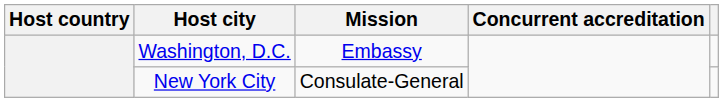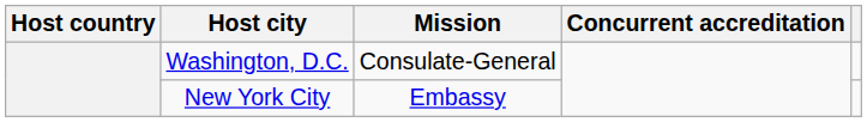 <table class="wikitable plainrowheaders" style="text-align:center;">
 <tr>
 <th scope="col">Host country</th>
 <th scope="col">Host city</th>
 <th scope="col">Mission</th>
 <th scope="col">Concurrent accreditation</th>
 <th scope="col"></th>
 </tr>
 <tr>
 <th scope="row" rowspan="2"></th>
 <td><a href='#'>Washington, D.C.</a></td>
-<td><a href='#'>Embassy</a></td>
+<td>Consulate-General</td>
 <td rowspan="2"></td>
 <td></td>
 </tr>
 <tr>
 <td><a href='#'>New York City</a></td>
-<td>Consulate-General</td>
+<td><a href='#'>Embassy</a></td>
 <td></td>
 </tr>
 </table>
